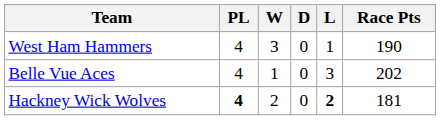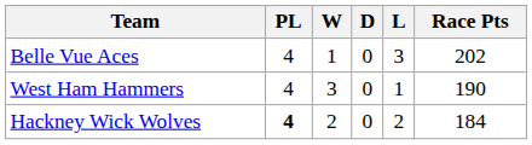 <table class=wikitable width="400" style="background:#FFFFFF;">
 <tr>
 <th>Team</th>
 <th>PL</th>
 <th>W</th>
 <th>D</th>
 <th>L</th>
 <th>Race Pts</th>
 </tr>
 <tr>
+<td><a href='#'>Belle Vue Aces</a></td>
+<td align="center">4</td>
+<td align="center">1</td>
+<td align="center">0</td>
+<td align="center">3</td>
+<td align="center">202</td>
+</tr>
+<tr>
 <td><a href='#'>West Ham Hammers</a></td>
 <td align="center">4</td>
 <td align="center">3</td>
 <td align="center">0</td>
 <td align="center">1</td>
 <td align="center">190</td>
 </tr>
 <tr>
-<td><a href='#'>Belle Vue Aces</a></td>
-<td align="center">4</td>
-<td align="center">1</td>
-<td align="center">0</td>
-<td align="center">3</td>
-<td align="center">202</td>
-</tr>
-<tr>
 <td><a href='#'>Hackney Wick Wolves</a></td>
 <td align="center"><strong>4</strong></td>
 <td align="center">2</td>
 <td align="center">0</td>
-<td align="center"><strong>2</strong></td>
-<td align="center">181</td>
+<td align="center">2</td>
+<td align="center">184</td>
 </tr>
 </table>
